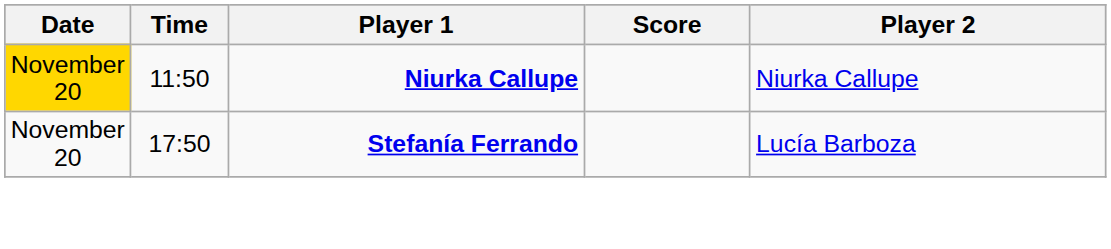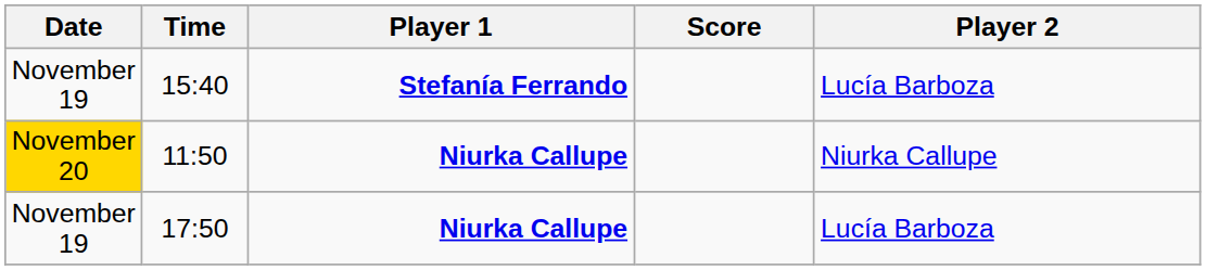 <table class="wikitable" style="font-size:90%; text-align:center">
 <tr>
 <th width="50">Date</th>
 <th width="50">Time</th>
 <th width="200">Player 1</th>
 <th width="90">Score</th>
 <th width="200">Player 2</th>
 </tr>
 <tr>
+<td>November 19</td>
+<td>15:40</td>
+<td align="right"><strong><a href='#'>Stefanía Ferrando</a> </strong></td>
+<td></td>
+<td align="left"> <a href='#'>Lucía Barboza</a></td>
+</tr>
+<tr>
 <td style="background: gold;">November 20</td>
 <td>11:50</td>
 <td align="right"><strong><a href='#'>Niurka Callupe</a> </strong></td>
 <td></td>
 <td align="left"> <a href='#'>Niurka Callupe</a></td>
 </tr>
 <tr>
-<td>November 20</td>
+<td>November 19</td>
 <td>17:50</td>
-<td align="right"><strong><a href='#'>Stefanía Ferrando</a> </strong></td>
+<td align="right"><strong><a href='#'>Niurka Callupe</a> </strong></td>
 <td></td>
 <td align="left"> <a href='#'>Lucía Barboza</a></td>
 </tr>
 </table>
